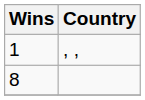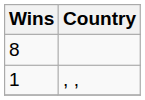 <table class="wikitable">
 <tr>
 <th>Wins</th>
 <th>Country</th>
 </tr>
 <tr>
+<td>8</td>
+<td></td>
+</tr>
+<tr>
 <td>1</td>
 <td>, , </td>
 </tr>
 <tr>
-<td>8</td>
-<td></td>
-</tr>
-<tr>
 </tr>
 </table>
